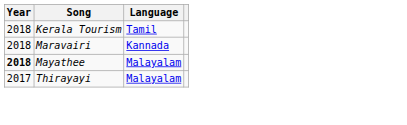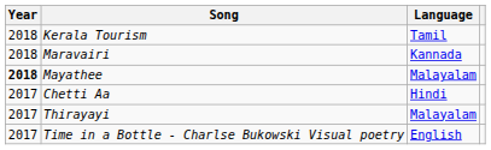 <table class="wikitable plainrowheaders sortable">
 <tr>
 <th scope="col">Year</th>
 <th scope="col">Song</th>
 <th scope="col">Language</th>
 <th scope="col" class="unsortable"></th>
 </tr>
 <tr>
 <td>2018</td>
 <td><em>Kerala Tourism</em></td>
 <td><a href='#'>Tamil</a></td>
 <td></td>
 </tr>
 <tr>
 <td>2018</td>
 <td><em>Maravairi</em></td>
 <td><a href='#'>Kannada</a></td>
 <td></td>
 </tr>
 <tr>
 <td><strong>2018</strong></td>
 <td><em>Mayathee</em></td>
 <td><a href='#'>Malayalam</a></td>
 <td></td>
 </tr>
 <tr>
 <td>2017</td>
+<td><em>Chetti Aa</em></td>
+<td><a href='#'>Hindi</a></td>
+<td></td>
+</tr>
+<tr>
+<td>2017</td>
 <td><em>Thirayayi</em></td>
 <td><a href='#'>Malayalam</a></td>
 <td></td>
 </tr>
+<tr>
+<td>2017</td>
+<td><em>Time in a Bottle - Charlse Bukowski Visual poetry</em></td>
+<td><a href='#'>English</a></td>
+<td></td>
+</tr>
 </table>
